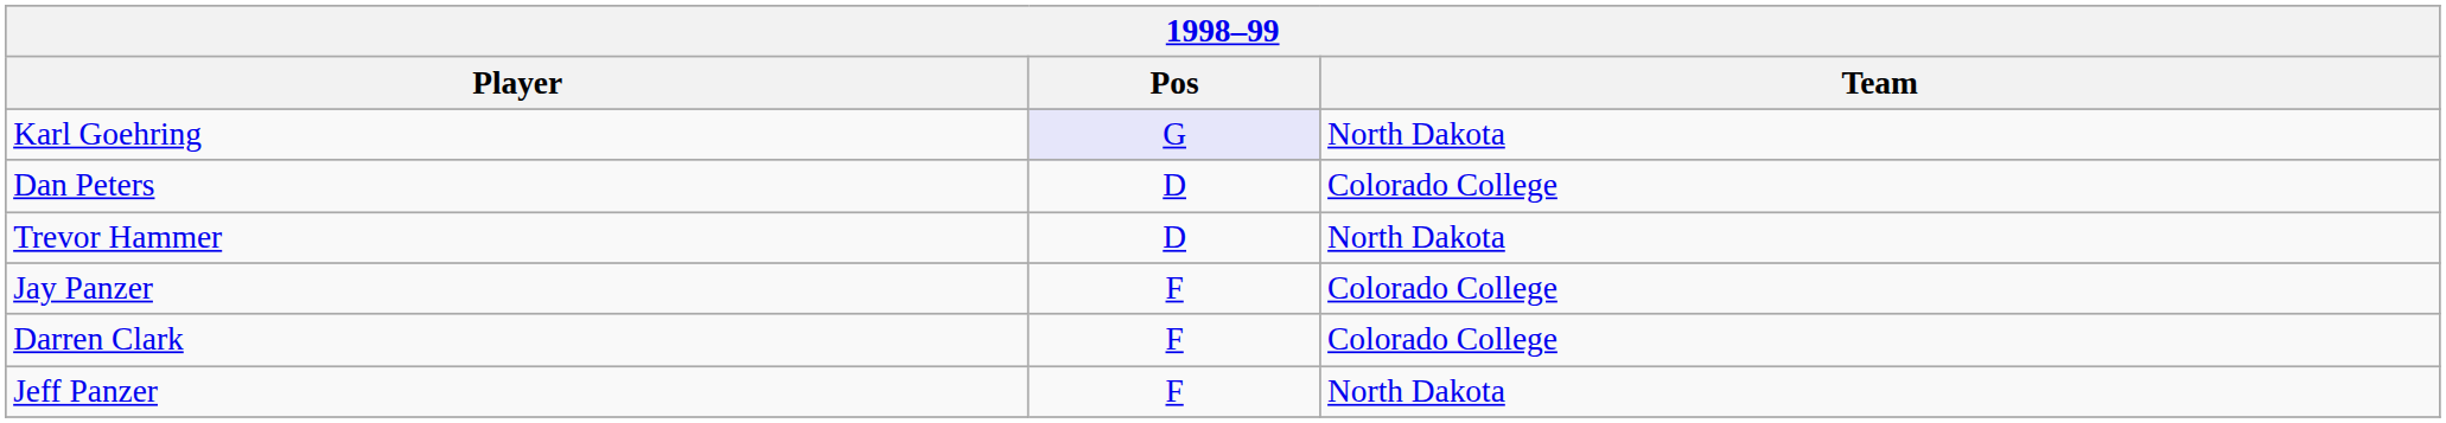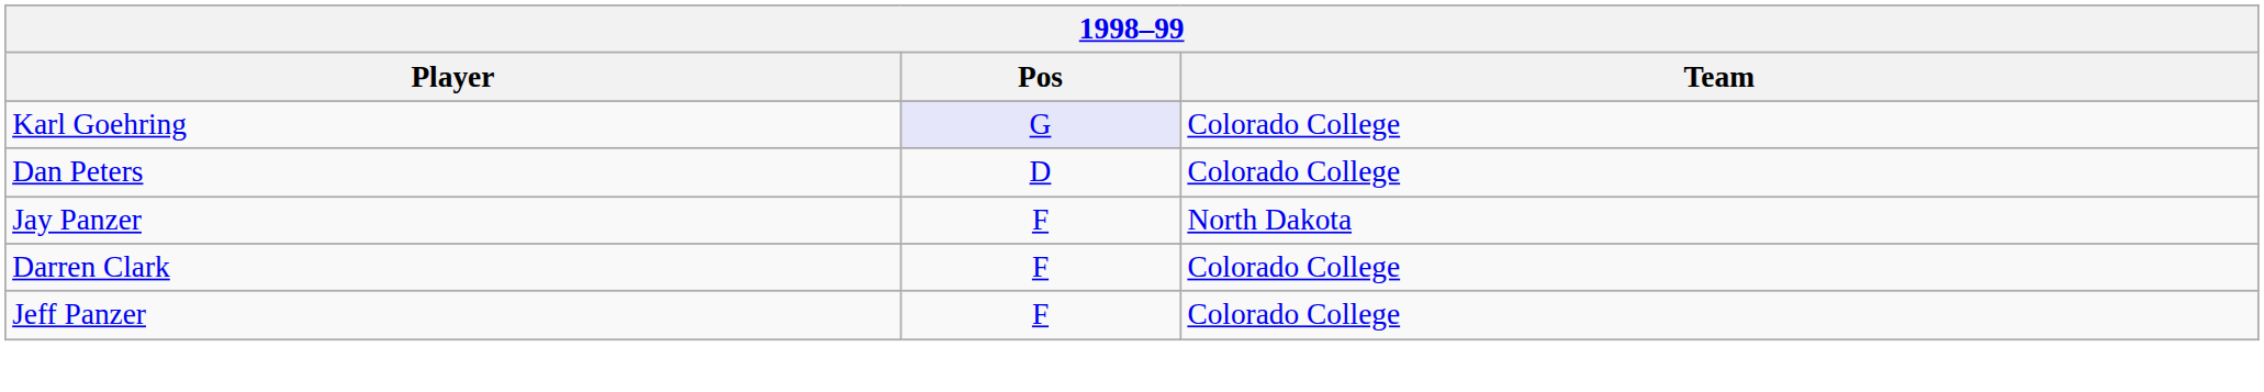 <table class="wikitable" width=95%>
 <tr>
 <th colspan=3><a href='#'>1998–99</a></th>
 </tr>
 <tr>
 <th>Player</th>
 <th>Pos</th>
 <th>Team</th>
 </tr>
 <tr>
 <td><a href='#'>Karl Goehring</a></td>
 <td align=center style="background: lavender;"><a href='#'>G</a></td>
-<td><a href='#'>North Dakota</a></td>
+<td><a href='#'>Colorado College</a></td>
 </tr>
 <tr>
 <td><a href='#'>Dan Peters</a></td>
 <td align=center><a href='#'>D</a></td>
 <td><a href='#'>Colorado College</a></td>
 </tr>
 <tr>
-<td><a href='#'>Trevor Hammer</a></td>
-<td align=center><a href='#'>D</a></td>
-<td><a href='#'>North Dakota</a></td>
-</tr>
-<tr>
 <td><a href='#'>Jay Panzer</a></td>
 <td align=center><a href='#'>F</a></td>
-<td><a href='#'>Colorado College</a></td>
+<td><a href='#'>North Dakota</a></td>
 </tr>
 <tr>
 <td><a href='#'>Darren Clark</a></td>
 <td align=center><a href='#'>F</a></td>
 <td><a href='#'>Colorado College</a></td>
 </tr>
 <tr>
 <td><a href='#'>Jeff Panzer</a></td>
 <td align=center><a href='#'>F</a></td>
-<td><a href='#'>North Dakota</a></td>
+<td><a href='#'>Colorado College</a></td>
 </tr>
 </table>
